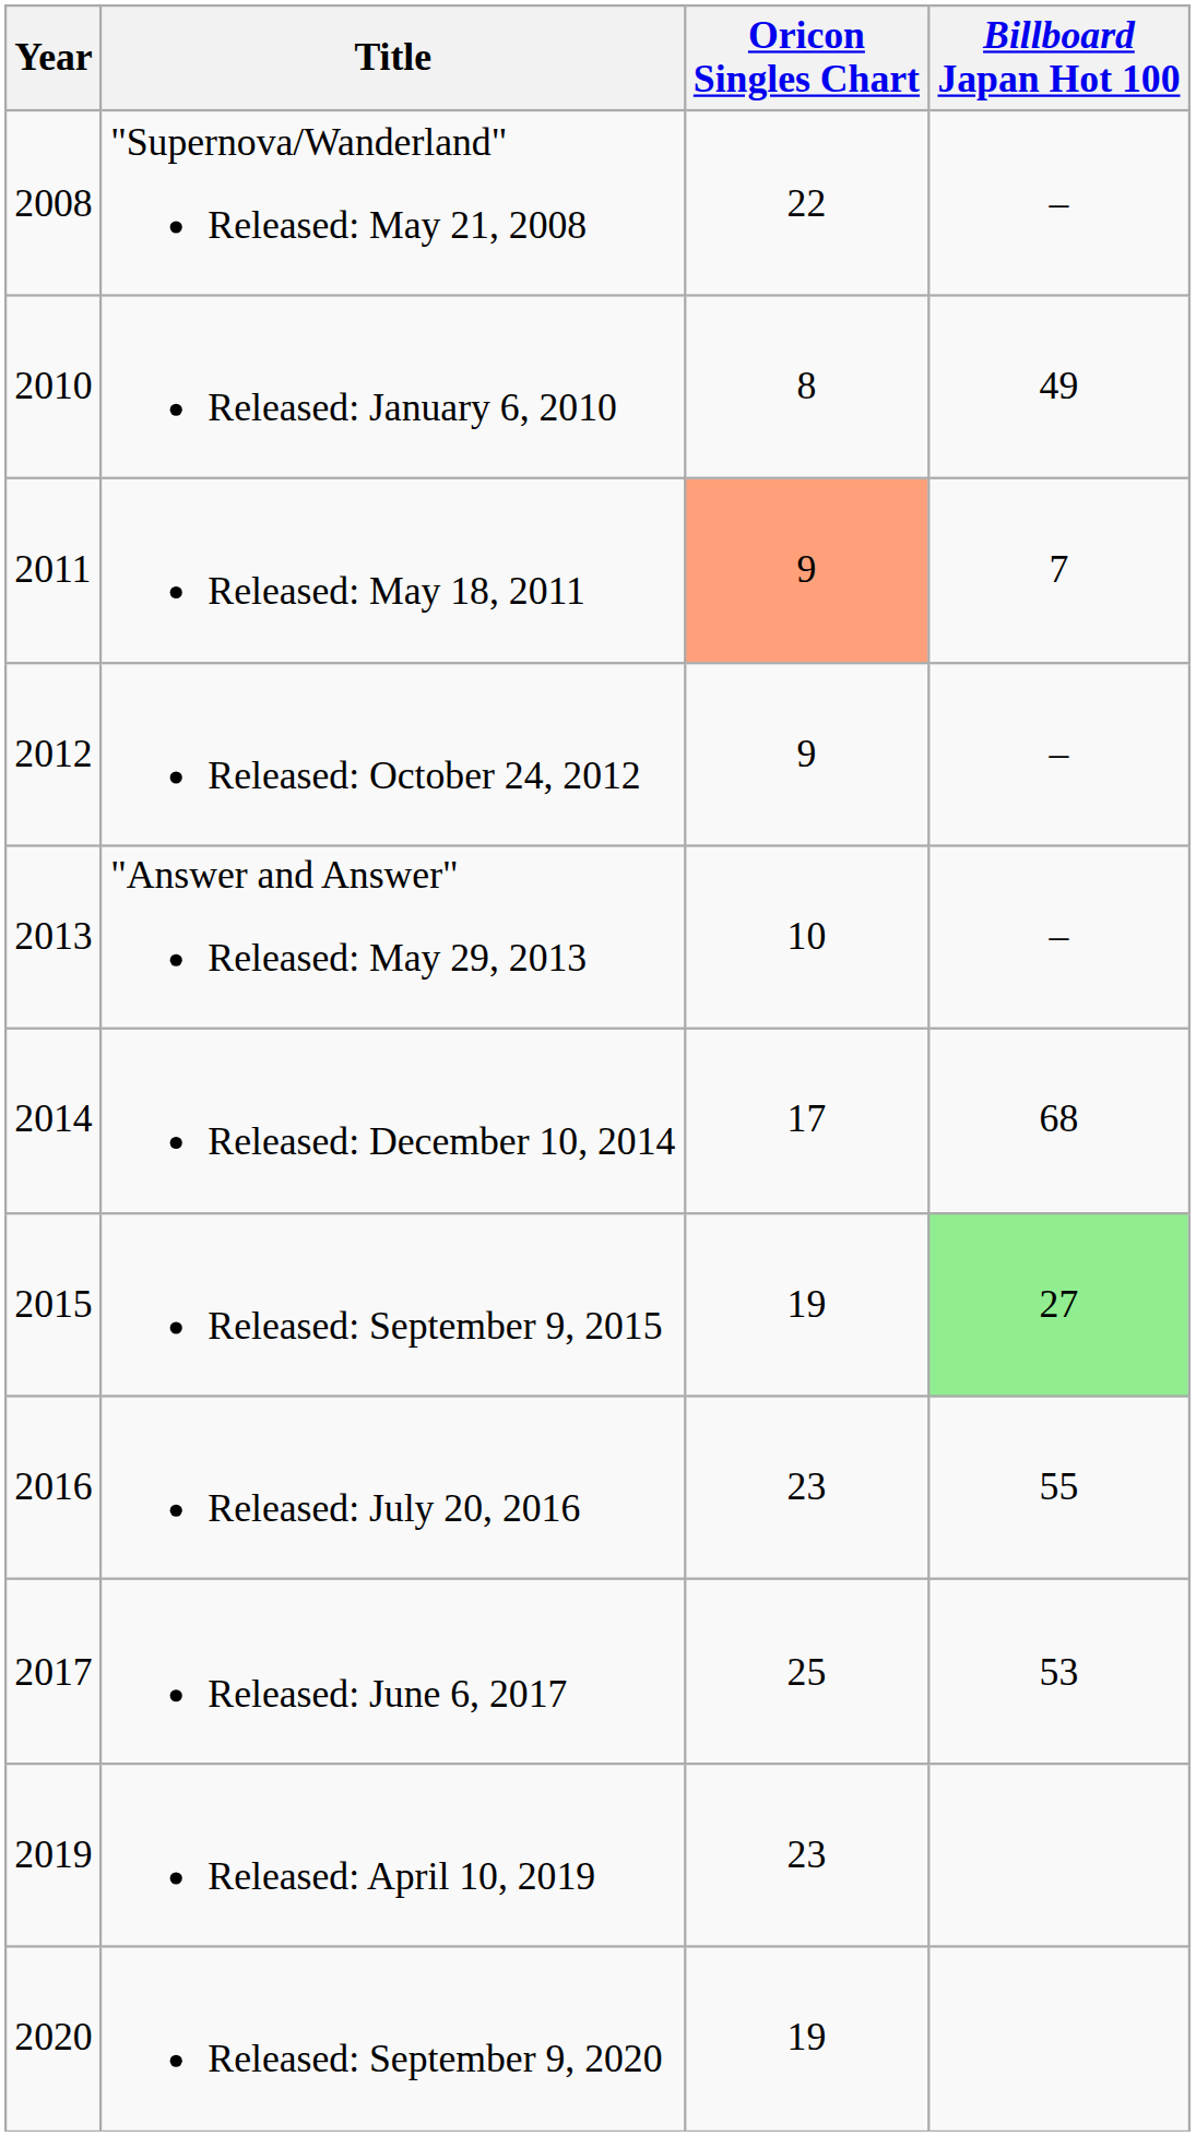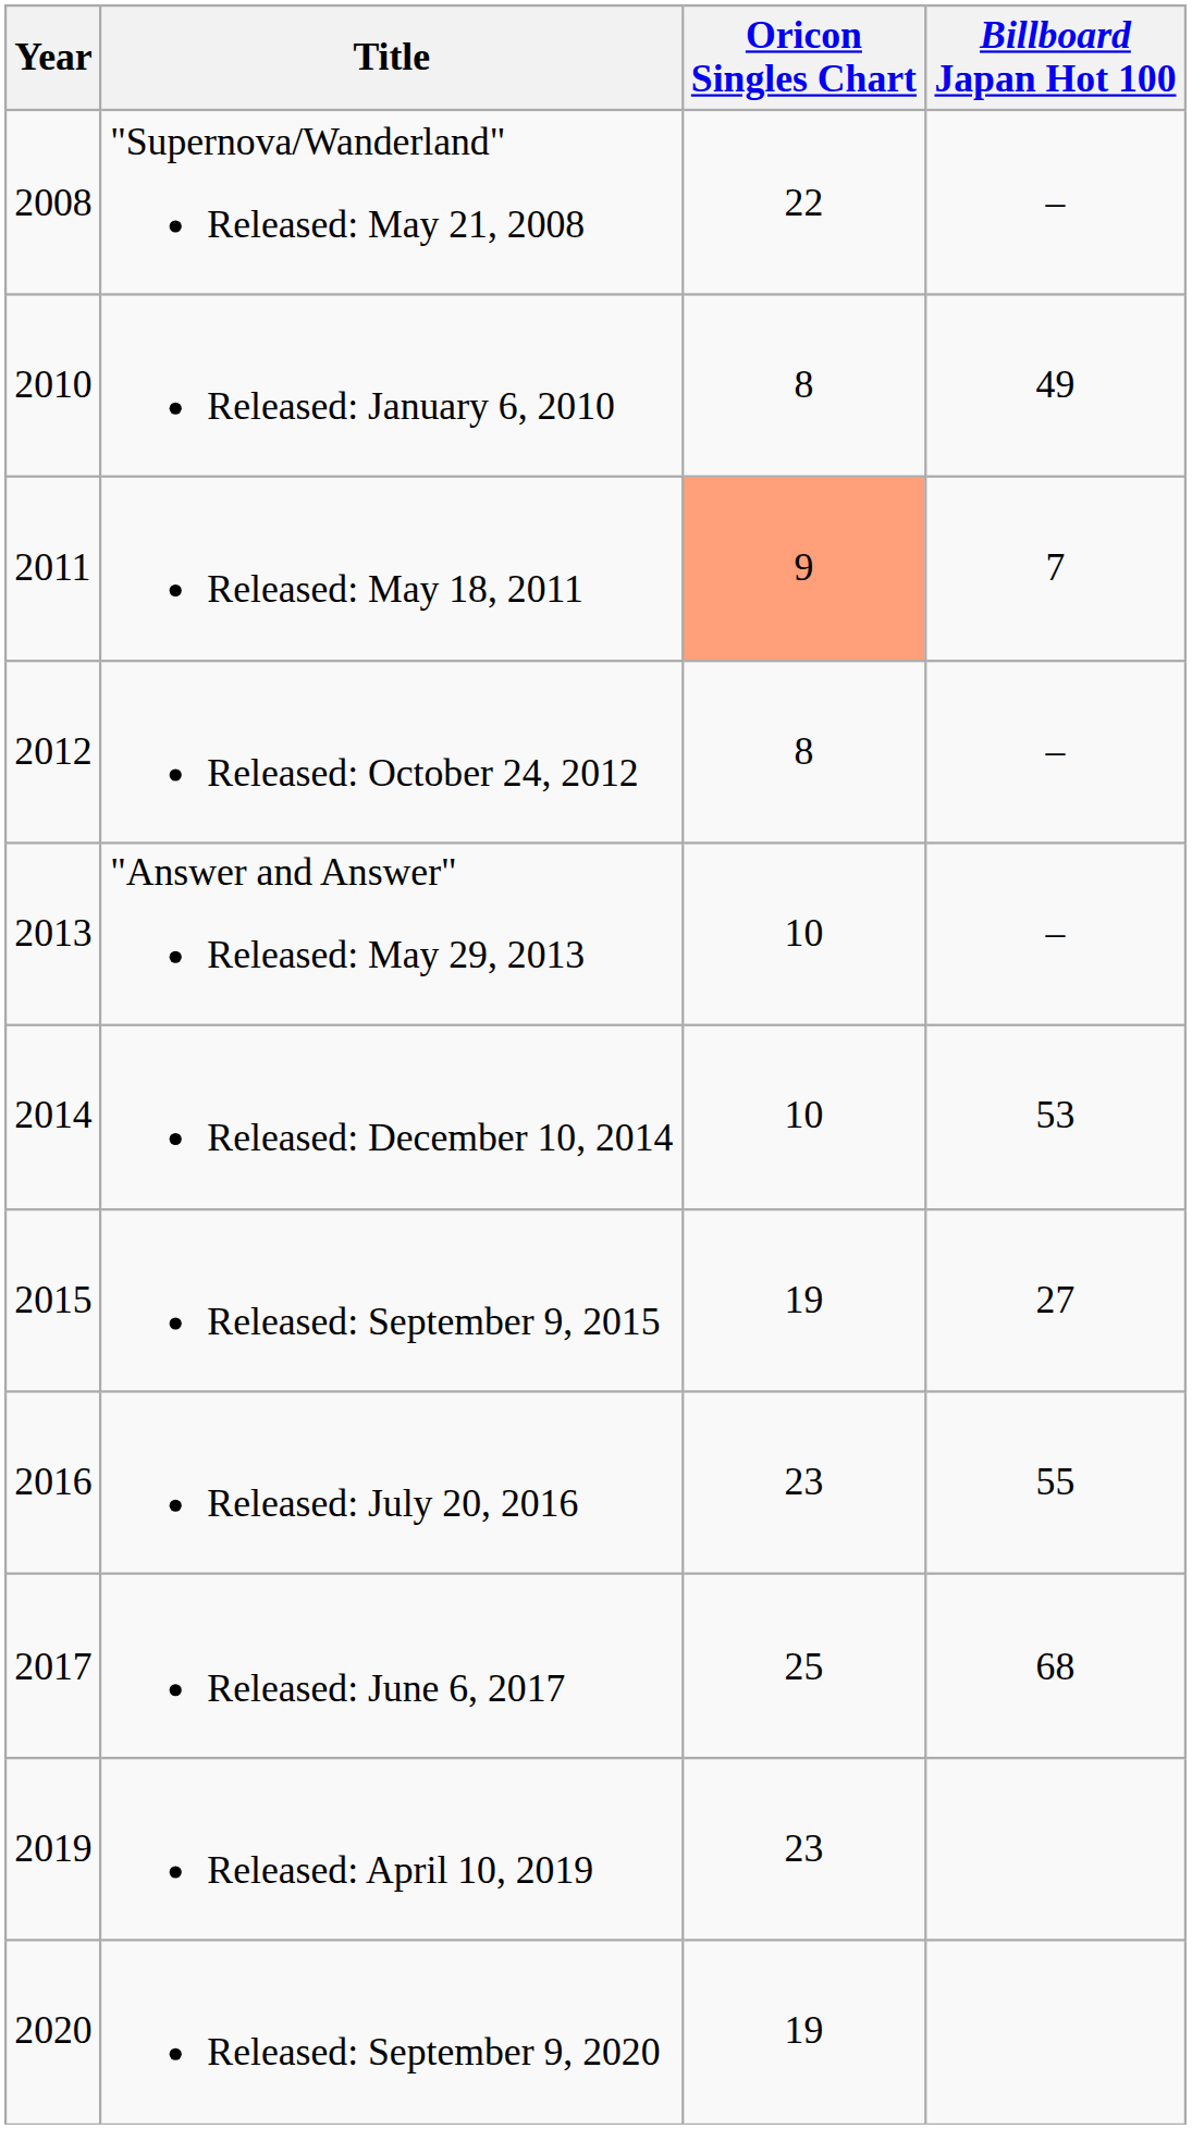 <table class="wikitable">
 <tr>
 <th>Year</th>
 <th>Title</th>
 <th><a href='#'>Oricon<br>Singles Chart</a></th>
 <th><a href='#'><em>Billboard</em><br>Japan Hot 100</a></th>
 </tr>
 <tr>
 <td>2008</td>
 <td>"Supernova/Wanderland"<br><ul><li>Released: May 21, 2008</li></ul></td>
 <td align="center">22</td>
 <td align="center">–</td>
 </tr>
 <tr>
 <td>2010</td>
 <td><br><ul><li>Released: January 6, 2010</li></ul></td>
 <td align="center">8</td>
 <td align="center">49</td>
 </tr>
 <tr>
 <td>2011</td>
 <td><br><ul><li>Released: May 18, 2011</li></ul></td>
 <td align="center" style="background: lightsalmon;">9</td>
 <td align="center">7</td>
 </tr>
 <tr>
 <td>2012</td>
 <td><br><ul><li>Released: October 24, 2012</li></ul></td>
-<td align="center">9</td>
+<td align="center">8</td>
 <td align="center">–</td>
 </tr>
 <tr>
 <td>2013</td>
 <td>"Answer and Answer"<br><ul><li>Released: May 29, 2013</li></ul></td>
 <td align="center">10</td>
 <td align="center">–</td>
 </tr>
 <tr>
 <td>2014</td>
 <td><br><ul><li>Released: December 10, 2014</li></ul></td>
-<td align="center">17</td>
-<td align="center">68</td>
+<td align="center">10</td>
+<td align="center">53</td>
 </tr>
 <tr>
 <td>2015</td>
 <td><br><ul><li>Released: September 9, 2015</li></ul></td>
 <td align="center">19</td>
-<td align="center" style="background: lightgreen;">27</td>
+<td align="center">27</td>
 </tr>
 <tr>
 <td>2016</td>
 <td><br><ul><li>Released: July 20, 2016</li></ul></td>
 <td align="center">23</td>
 <td align="center">55</td>
 </tr>
 <tr>
 <td>2017</td>
 <td><br><ul><li>Released: June 6, 2017</li></ul></td>
 <td align="center">25</td>
-<td align="center">53</td>
+<td align="center">68</td>
 </tr>
 <tr>
 <td>2019</td>
 <td><br><ul><li>Released: April 10, 2019</li></ul></td>
 <td align="center">23</td>
 <td align="center"></td>
 </tr>
 <tr>
 <td>2020</td>
 <td><br><ul><li>Released: September 9, 2020</li></ul></td>
 <td align="center">19</td>
 <td align="center"></td>
 </tr>
 </table>
